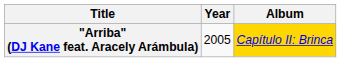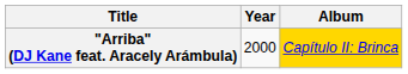 <table class="wikitable plainrowheaders" style="text-align:center;">
 <tr>
 <th>Title</th>
 <th>Year</th>
 <th>Album</th>
 </tr>
 <tr>
 <th scope="row">"Arriba"<br><span>(<a href='#'>DJ Kane</a> feat. Aracely Arámbula)</span></th>
-<td>2005</td>
+<td>2000</td>
 <td style="background: gold;"><em><a href='#'>Capítulo II: Brinca</a></em></td>
 </tr>
 </table>
